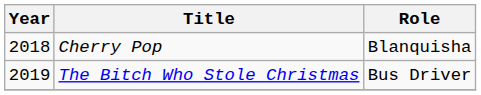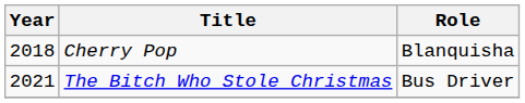 <table class="wikitable plainrowheaders sortable">
 <tr>
 <th scope="col">Year</th>
 <th scope="col">Title</th>
 <th scope="col">Role</th>
 </tr>
 <tr>
 <td>2018</td>
 <td><em>Cherry Pop</em></td>
 <td>Blanquisha</td>
 </tr>
 <tr>
-<td>2019</td>
+<td>2021</td>
 <td><em><a href='#'>The Bitch Who Stole Christmas</a></em></td>
 <td>Bus Driver</td>
 </tr>
 <tr>
 </tr>
 </table>
